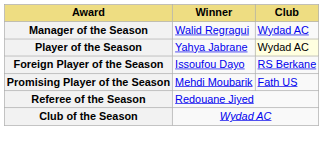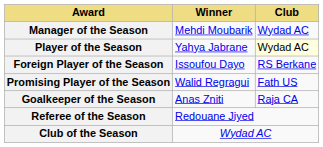 <table class="wikitable">
 <tr>
 <th style="background-color: #eedd82">Award</th>
 <th style="background-color: #eedd82">Winner</th>
 <th style="background-color: #eedd82">Club</th>
 </tr>
 <tr>
 <th><strong>Manager of the Season</strong></th>
-<td> <a href='#'>Walid Regragui</a></td>
+<td> <a href='#'>Mehdi Moubarik</a></td>
 <td><a href='#'>Wydad AC</a></td>
 </tr>
 <tr>
 <th><strong>Player of the Season</strong></th>
 <td> <a href='#'>Yahya Jabrane</a></td>
 <td style="background: lightyellow;">Wydad AC</td>
 </tr>
 <tr>
 <th><strong>Foreign Player of the Season</strong></th>
 <td> <a href='#'>Issoufou Dayo</a></td>
 <td><a href='#'>RS Berkane</a></td>
 </tr>
 <tr>
 <th><strong>Promising Player of the Season</strong></th>
-<td> <a href='#'>Mehdi Moubarik</a></td>
+<td> <a href='#'>Walid Regragui</a></td>
 <td><a href='#'>Fath US</a></td>
+</tr>
+<tr>
+<th><strong>Goalkeeper of the Season</strong></th>
+<td> <a href='#'>Anas Zniti</a></td>
+<td><a href='#'>Raja CA</a></td>
 </tr>
 <tr>
 <th><strong>Referee of the Season</strong></th>
 <td colspan="2"> <a href='#'>Redouane Jiyed</a></td>
 </tr>
 <tr>
 <th><strong>Club of the Season</strong></th>
 <td colspan="2" align="center"><em><a href='#'>Wydad AC</a></em></td>
 </tr>
 </table>
